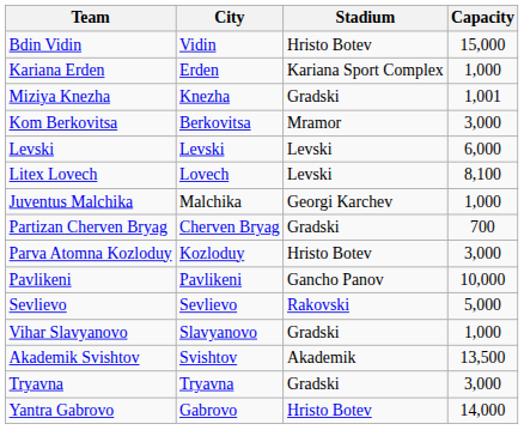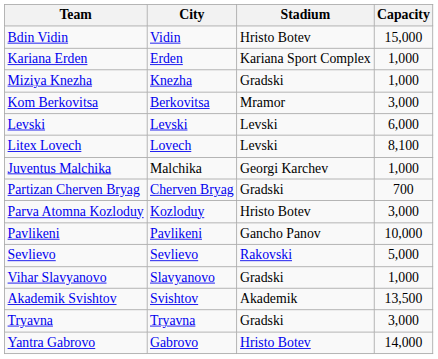 <table class="wikitable sortable">
 <tr>
 <th>Team</th>
 <th>City</th>
 <th>Stadium</th>
 <th>Capacity</th>
 </tr>
 <tr>
 <td><a href='#'>Bdin Vidin</a></td>
 <td><a href='#'>Vidin</a></td>
 <td>Hristo Botev</td>
 <td align=center>15,000</td>
 </tr>
 <tr>
 <td><a href='#'>Kariana Erden</a></td>
 <td><a href='#'>Erden</a></td>
 <td>Kariana Sport Complex</td>
 <td align=center>1,000</td>
 </tr>
 <tr>
 <td><a href='#'>Miziya Knezha</a></td>
 <td><a href='#'>Knezha</a></td>
 <td>Gradski</td>
-<td align=center>1,001</td>
+<td align=center>1,000</td>
 </tr>
 <tr>
 <td><a href='#'>Kom Berkovitsa</a></td>
 <td><a href='#'>Berkovitsa</a></td>
 <td>Mramor</td>
 <td align="center">3,000</td>
 </tr>
 <tr>
 <td><a href='#'>Levski</a></td>
 <td><a href='#'>Levski</a></td>
 <td>Levski</td>
 <td align=center>6,000</td>
 </tr>
 <tr>
 <td><a href='#'>Litex Lovech</a></td>
 <td><a href='#'>Lovech</a></td>
 <td>Levski</td>
 <td align=center>8,100</td>
 </tr>
 <tr>
 <td><a href='#'>Juventus Malchika</a></td>
 <td>Malchika</td>
 <td>Georgi Karchev</td>
 <td align=center>1,000</td>
 </tr>
 <tr>
 <td><a href='#'>Partizan Cherven Bryag</a></td>
 <td><a href='#'>Cherven Bryag</a></td>
 <td>Gradski</td>
 <td align="center">700</td>
 </tr>
 <tr>
 <td><a href='#'>Parva Atomna Kozloduy</a></td>
 <td><a href='#'>Kozloduy</a></td>
 <td>Hristo Botev</td>
 <td align=center>3,000</td>
 </tr>
 <tr>
 <td><a href='#'>Pavlikeni</a></td>
 <td><a href='#'>Pavlikeni</a></td>
 <td>Gancho Panov</td>
 <td align=center>10,000</td>
 </tr>
 <tr>
 <td><a href='#'>Sevlievo</a></td>
 <td><a href='#'>Sevlievo</a></td>
 <td><a href='#'>Rakovski</a></td>
 <td align=center>5,000</td>
 </tr>
 <tr>
 <td><a href='#'>Vihar Slavyanovo</a></td>
 <td><a href='#'>Slavyanovo</a></td>
 <td>Gradski</td>
 <td align=center>1,000</td>
 </tr>
 <tr>
 <td><a href='#'>Akademik Svishtov</a></td>
 <td><a href='#'>Svishtov</a></td>
 <td>Akademik</td>
 <td align="center">13,500</td>
 </tr>
 <tr>
 <td><a href='#'>Tryavna</a></td>
 <td><a href='#'>Tryavna</a></td>
 <td>Gradski</td>
 <td align="center">3,000</td>
 </tr>
 <tr>
 <td><a href='#'>Yantra Gabrovo</a></td>
 <td><a href='#'>Gabrovo</a></td>
 <td><a href='#'>Hristo Botev</a></td>
 <td align="center">14,000</td>
 </tr>
 </table>
